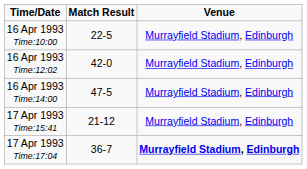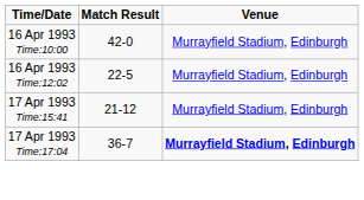 <table class="wikitable" style="text-align: center;">
 <tr>
 <td><strong>Time/Date</strong></td>
 <td><strong>Match Result</strong></td>
 <td><strong>Venue</strong></td>
 </tr>
 <tr>
 <td>16 Apr 1993<br><small><em>Time:10:00</em></small></td>
-<td> 22-5 </td>
+<td> 42-0 </td>
 <td><a href='#'>Murrayfield Stadium</a>, <a href='#'>Edinburgh</a></td>
 </tr>
 <tr>
 <td>16 Apr 1993<br><small><em>Time:12:02</em></small></td>
-<td> 42-0 </td>
-<td><a href='#'>Murrayfield Stadium</a>, <a href='#'>Edinburgh</a></td>
-</tr>
-<tr>
-<td>16 Apr 1993<br><small><em>Time:14:00</em></small></td>
-<td> 47-5 </td>
+<td> 22-5 </td>
 <td><a href='#'>Murrayfield Stadium</a>, <a href='#'>Edinburgh</a></td>
 </tr>
 <tr>
 <td>17 Apr 1993<br><small><em>Time:15:41</em></small></td>
 <td> 21-12 </td>
 <td><a href='#'>Murrayfield Stadium</a>, <a href='#'>Edinburgh</a></td>
 </tr>
 <tr>
 <td>17 Apr 1993<br><small><em>Time:17:04</em></small></td>
 <td> 36-7 </td>
 <td><strong><a href='#'>Murrayfield Stadium</a>, <a href='#'>Edinburgh</a></strong></td>
 </tr>
 </table>
